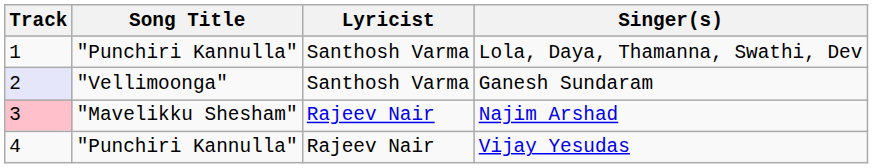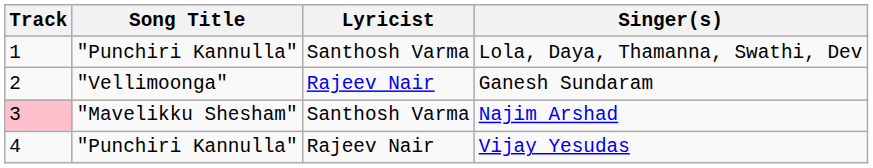 <table class="wikitable">
 <tr>
 <th>Track</th>
 <th>Song Title</th>
 <th>Lyricist</th>
 <th>Singer(s)</th>
 </tr>
 <tr>
 <td>1</td>
 <td>"Punchiri Kannulla"</td>
 <td>Santhosh Varma</td>
 <td>Lola, Daya, Thamanna, Swathi, Dev</td>
 </tr>
 <tr>
-<td style="background: lavender;">2</td>
+<td>2</td>
 <td>"Vellimoonga"</td>
-<td>Santhosh Varma</td>
+<td><a href='#'>Rajeev Nair</a></td>
 <td>Ganesh Sundaram</td>
 </tr>
 <tr>
 <td style="background: pink;">3</td>
 <td>"Mavelikku Shesham"</td>
-<td><a href='#'>Rajeev Nair</a></td>
+<td>Santhosh Varma</td>
 <td><a href='#'>Najim Arshad</a></td>
 </tr>
 <tr>
 <td>4</td>
 <td>"Punchiri Kannulla"</td>
 <td>Rajeev Nair</td>
 <td><a href='#'>Vijay Yesudas</a></td>
 </tr>
 </table>
